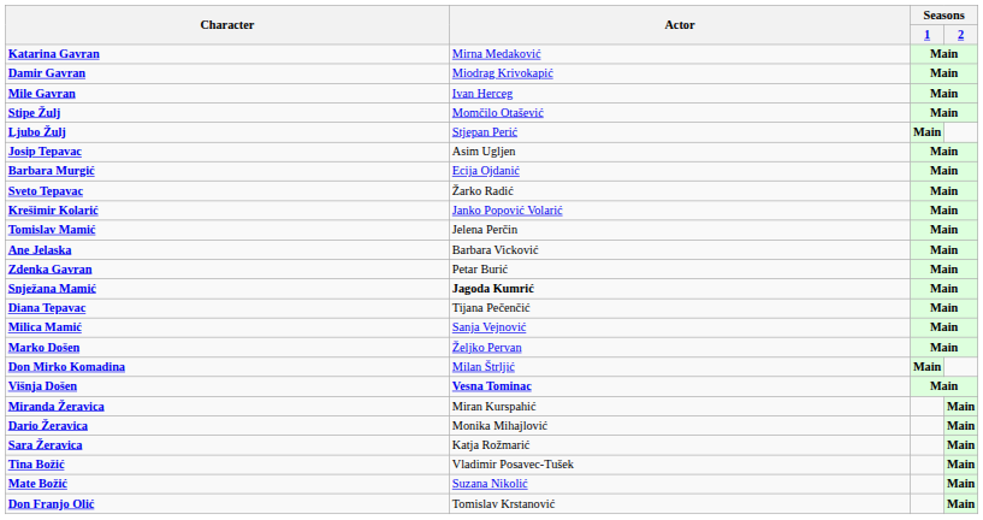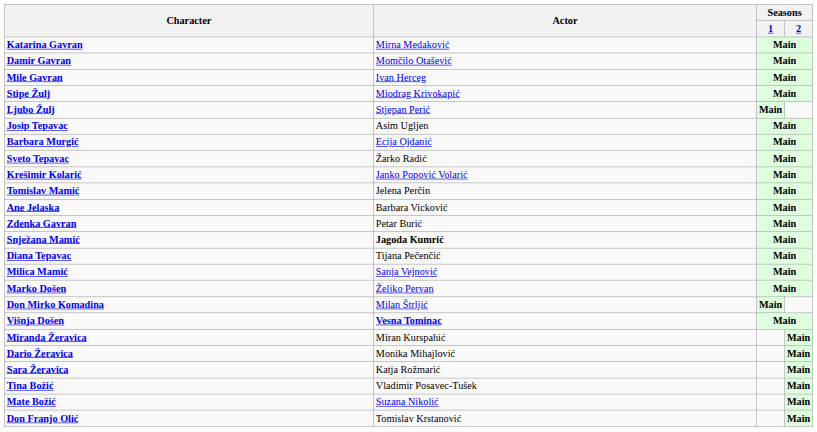 <table class="wikitable" style="width:100%;">
 <tr>
 <th rowspan="2">Character</th>
 <th rowspan="2">Actor</th>
 <th colspan="2">Seasons</th>
 </tr>
 <tr>
 <th style="width:3%;"><a href='#'>1</a></th>
 <th style="width:3%;"><a href='#'>2</a></th>
 </tr>
 <tr>
 <td><strong><a href='#'>Katarina Gavran</a></strong></td>
 <td><a href='#'>Mirna Medaković</a></td>
 <td colspan="2" style="background:#dfd; text-align:center;"><strong>Main</strong></td>
 </tr>
 <tr>
 <td><strong><a href='#'>Damir Gavran</a></strong></td>
-<td><a href='#'>Miodrag Krivokapić</a></td>
+<td><a href='#'>Momčilo Otašević</a></td>
 <td colspan="2" style="background:#dfd; text-align:center;"><strong>Main</strong></td>
 </tr>
 <tr>
 <td><strong><a href='#'>Mile Gavran</a></strong></td>
 <td><a href='#'>Ivan Herceg</a></td>
 <td colspan="2" style="background:#dfd; text-align:center;"><strong>Main</strong></td>
 </tr>
 <tr>
 <td><strong><a href='#'>Stipe Žulj</a></strong></td>
-<td><a href='#'>Momčilo Otašević</a></td>
+<td><a href='#'>Miodrag Krivokapić</a></td>
 <td colspan="2" style="background:#dfd; text-align:center;"><strong>Main</strong></td>
 </tr>
 <tr>
 <td><strong><a href='#'>Ljubo Žulj</a></strong></td>
 <td><a href='#'>Stjepan Perić</a></td>
 <td style="background:#dfd; text-align:center;"><strong>Main</strong></td>
 <td colspan="1"></td>
 </tr>
 <tr>
 <td><strong><a href='#'>Josip Tepavac</a></strong></td>
 <td>Asim Ugljen</td>
 <td colspan="2" style="background:#dfd; text-align:center;"><strong>Main</strong></td>
 </tr>
 <tr>
 <td><strong><a href='#'>Barbara Murgić</a></strong></td>
 <td><a href='#'>Ecija Ojdanić</a></td>
 <td colspan="2" style="background:#dfd; text-align:center;"><strong>Main</strong></td>
 </tr>
 <tr>
 <td><strong><a href='#'>Sveto Tepavac</a></strong></td>
 <td>Žarko Radić</td>
 <td colspan="10" style="background:#dfd; text-align:center;"><strong>Main</strong></td>
 </tr>
 <tr>
 <td><strong><a href='#'>Krešimir Kolarić</a></strong></td>
 <td><a href='#'>Janko Popović Volarić</a></td>
 <td colspan="2" style="background:#dfd; text-align:center;"><strong>Main</strong></td>
 </tr>
 <tr>
 <td><strong><a href='#'>Tomislav Mamić</a></strong></td>
 <td>Jelena Perčin</td>
 <td colspan="2" style="background:#dfd; text-align:center;"><strong>Main</strong></td>
 </tr>
 <tr>
 <td><strong><a href='#'>Ane Jelaska</a></strong></td>
 <td>Barbara Vicković</td>
 <td colspan="2" style="background:#dfd; text-align:center;"><strong>Main</strong></td>
 </tr>
 <tr>
 <td><strong><a href='#'>Zdenka Gavran</a></strong></td>
 <td>Petar Burić</td>
 <td colspan="2" style="background:#dfd; text-align:center;"><strong>Main</strong></td>
 </tr>
 <tr>
 <td><strong><a href='#'>Snježana Mamić</a></strong></td>
 <td><strong>Jagoda Kumrić</strong></td>
 <td colspan="2" style="background:#dfd; text-align:center;"><strong>Main</strong></td>
 </tr>
 <tr>
 <td><strong><a href='#'>Diana Tepavac</a></strong></td>
 <td>Tijana Pečenčić</td>
 <td colspan="2" style="background:#dfd; text-align:center;"><strong>Main</strong></td>
 </tr>
 <tr>
 <td><strong><a href='#'>Milica Mamić</a></strong></td>
 <td><a href='#'>Sanja Vejnović</a></td>
 <td colspan="2" style="background:#dfd; text-align:center;"><strong>Main</strong></td>
 </tr>
 <tr>
 <td><strong><a href='#'>Marko Došen</a></strong></td>
 <td><a href='#'>Željko Pervan</a></td>
 <td colspan="2" style="background:#dfd; text-align:center;"><strong>Main</strong></td>
 </tr>
 <tr>
 <td><strong><a href='#'>Don Mirko Komadina</a></strong></td>
 <td><a href='#'>Milan Štrljić</a></td>
 <td style="background:#dfd; text-align:center;"><strong>Main</strong></td>
 <td colspan="1"></td>
 </tr>
 <tr>
 <td><strong><a href='#'>Višnja Došen</a></strong></td>
 <td><strong><a href='#'>Vesna Tominac</a></strong></td>
 <td colspan="2" style="background:#dfd; text-align:center;"><strong>Main</strong></td>
 </tr>
 <tr>
 <td><strong><a href='#'>Miranda Žeravica</a></strong></td>
 <td>Miran Kurspahić</td>
 <td colspan="1"></td>
 <td style="background:#dfd; text-align:center;"><strong>Main</strong></td>
 </tr>
 <tr>
 <td><strong><a href='#'>Dario Žeravica</a></strong></td>
 <td>Monika Mihajlović</td>
 <td colspan="1"></td>
 <td style="background:#dfd; text-align:center;"><strong>Main</strong></td>
 </tr>
 <tr>
 <td><strong><a href='#'>Sara Žeravica</a></strong></td>
 <td>Katja Rožmarić</td>
 <td colspan="1"></td>
 <td style="background:#dfd; text-align:center;"><strong>Main</strong></td>
 </tr>
 <tr>
 <td><strong><a href='#'>Tina Božić</a></strong></td>
 <td>Vladimir Posavec-Tušek</td>
 <td colspan="1"></td>
 <td style="background:#dfd; text-align:center;"><strong>Main</strong></td>
 </tr>
 <tr>
 <td><strong><a href='#'>Mate Božić</a></strong></td>
 <td><a href='#'>Suzana Nikolić</a></td>
 <td colspan="1"></td>
 <td style="background:#dfd; text-align:center;"><strong>Main</strong></td>
 </tr>
 <tr>
 <td><strong><a href='#'>Don Franjo Olić</a></strong></td>
 <td>Tomislav Krstanović </td>
 <td colspan="1"></td>
 <td style="background:#dfd; text-align:center;"><strong>Main</strong></td>
 </tr>
 </table>
